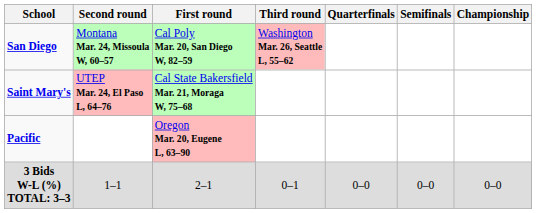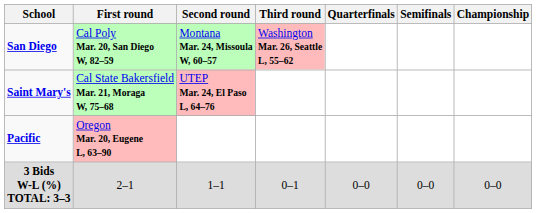 <table class="sortable wikitable" style="white-space:nowrap; font-size:90%;">
 <tr>
 <th>School</th>
+<th>First round</th>
 <th>Second round</th>
-<th>First round</th>
 <th>Third round</th>
 <th>Quarterfinals</th>
 <th>Semifinals</th>
 <th>Championship</th>
 </tr>
 <tr>
 <td><strong><a href='#'>San Diego</a></strong></td>
+<td style="background:#bfb;"><a href='#'>Cal Poly</a> <br> <strong><small>Mar. 20, San Diego</small></strong> <br> <strong><small>W, 82–59</small></strong></td>
 <td style="background:#bfb;"><a href='#'>Montana</a> <br> <strong><small>Mar. 24, Missoula</small></strong> <br> <strong><small>W, 60–57</small></strong></td>
-<td style="background:#bfb;"><a href='#'>Cal Poly</a> <br> <strong><small>Mar. 20, San Diego</small></strong> <br> <strong><small>W, 82–59</small></strong></td>
 <td style="background:#fbb;"><a href='#'>Washington</a> <br> <strong><small>Mar. 26, Seattle</small></strong> <br> <strong><small>L, 55–62</small></strong></td>
 <td style="background:#fff;"></td>
 <td style="background:#fff;"></td>
 <td style="background:#fff;"></td>
 </tr>
 <tr>
 <td><strong><a href='#'>Saint Mary's</a></strong></td>
+<td style="background:#bfb;"><a href='#'>Cal State Bakersfield</a> <br> <strong><small>Mar. 21, Moraga</small></strong> <br> <strong><small>W, 75–68</small></strong></td>
 <td style="background:#fbb;"><a href='#'>UTEP</a> <br> <strong><small>Mar. 24, El Paso</small></strong> <br> <strong><small>L, 64–76</small></strong></td>
-<td style="background:#bfb;"><a href='#'>Cal State Bakersfield</a> <br> <strong><small>Mar. 21, Moraga</small></strong> <br> <strong><small>W, 75–68</small></strong></td>
 <td style="background:#fff;"></td>
 <td style="background:#fff;"></td>
 <td style="background:#fff;"></td>
 <td style="background:#fff;"></td>
 </tr>
 <tr>
 <td><strong><a href='#'>Pacific</a></strong></td>
+<td style="background:#fbb;"><a href='#'>Oregon</a> <br> <strong><small>Mar. 20, Eugene</small></strong> <br> <strong><small>L, 63–90</small></strong></td>
 <td style="background:#fff;"></td>
-<td style="background:#fbb;"><a href='#'>Oregon</a> <br> <strong><small>Mar. 20, Eugene</small></strong> <br> <strong><small>L, 63–90</small></strong></td>
 <td style="background:#fff;"></td>
 <td style="background:#fff;"></td>
 <td style="background:#fff;"></td>
 <td style="background:#fff;"></td>
 </tr>
 <tr class="sortbottom"  style="text-align:center; background:#ddd;">
 <td><strong>3 Bids<br>W-L (%)<br>TOTAL: 3–3 </strong></td>
+<td>2–1 </td>
 <td>1–1 </td>
-<td>2–1 </td>
 <td>0–1 </td>
 <td>0–0 </td>
 <td>0–0 </td>
 <td>0–0 </td>
 </tr>
 </table>
